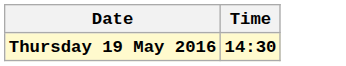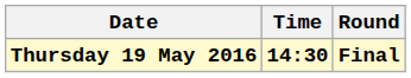 <table class="wikitable">
 <tr>
 <th>Date</th>
 <th>Time</th>
+<th>Round</th>
 </tr>
 <tr>
 <td style=background:lemonchiffon><strong>Thursday 19 May 2016</strong></td>
 <td style=background:lemonchiffon><strong>14:30</strong></td>
+<td style=background:lemonchiffon><strong>Final</strong></td>
 </tr>
 </table>
